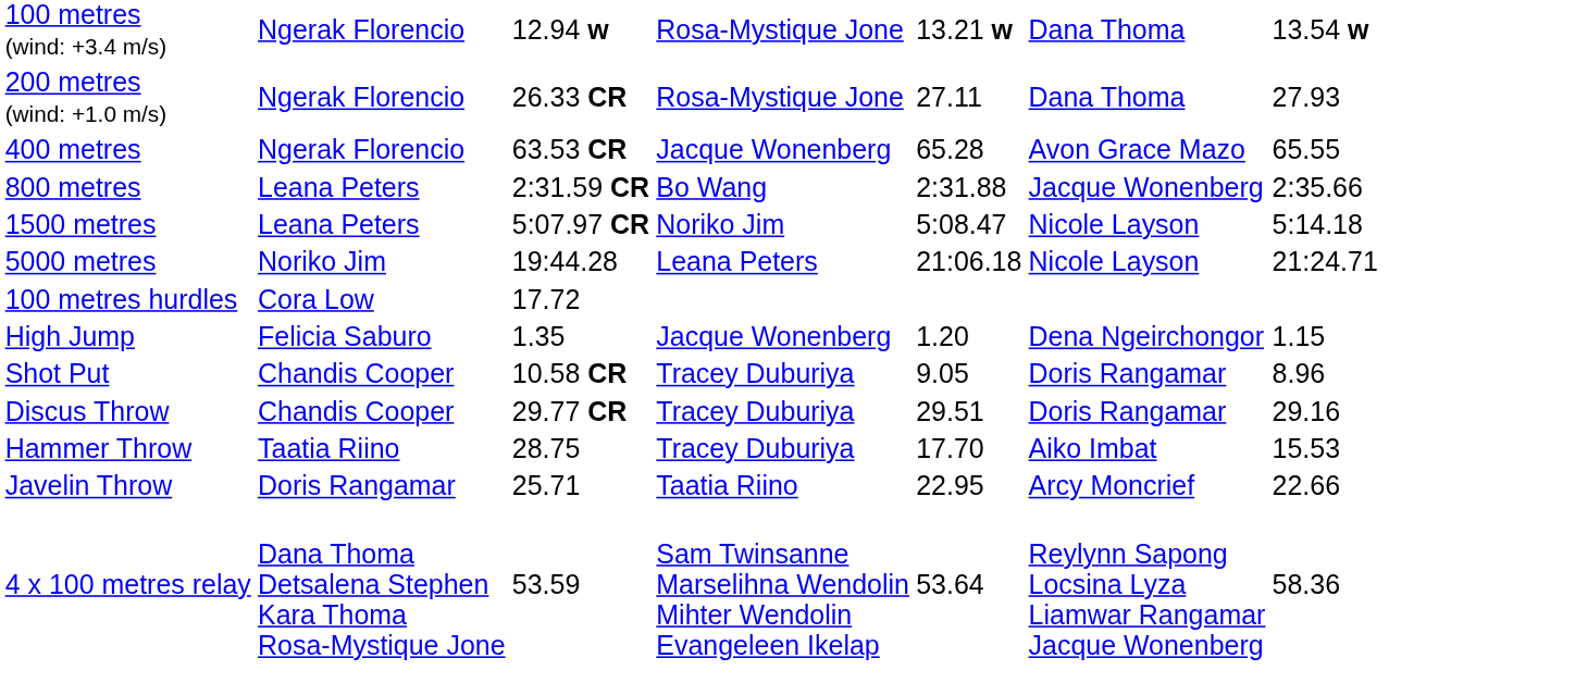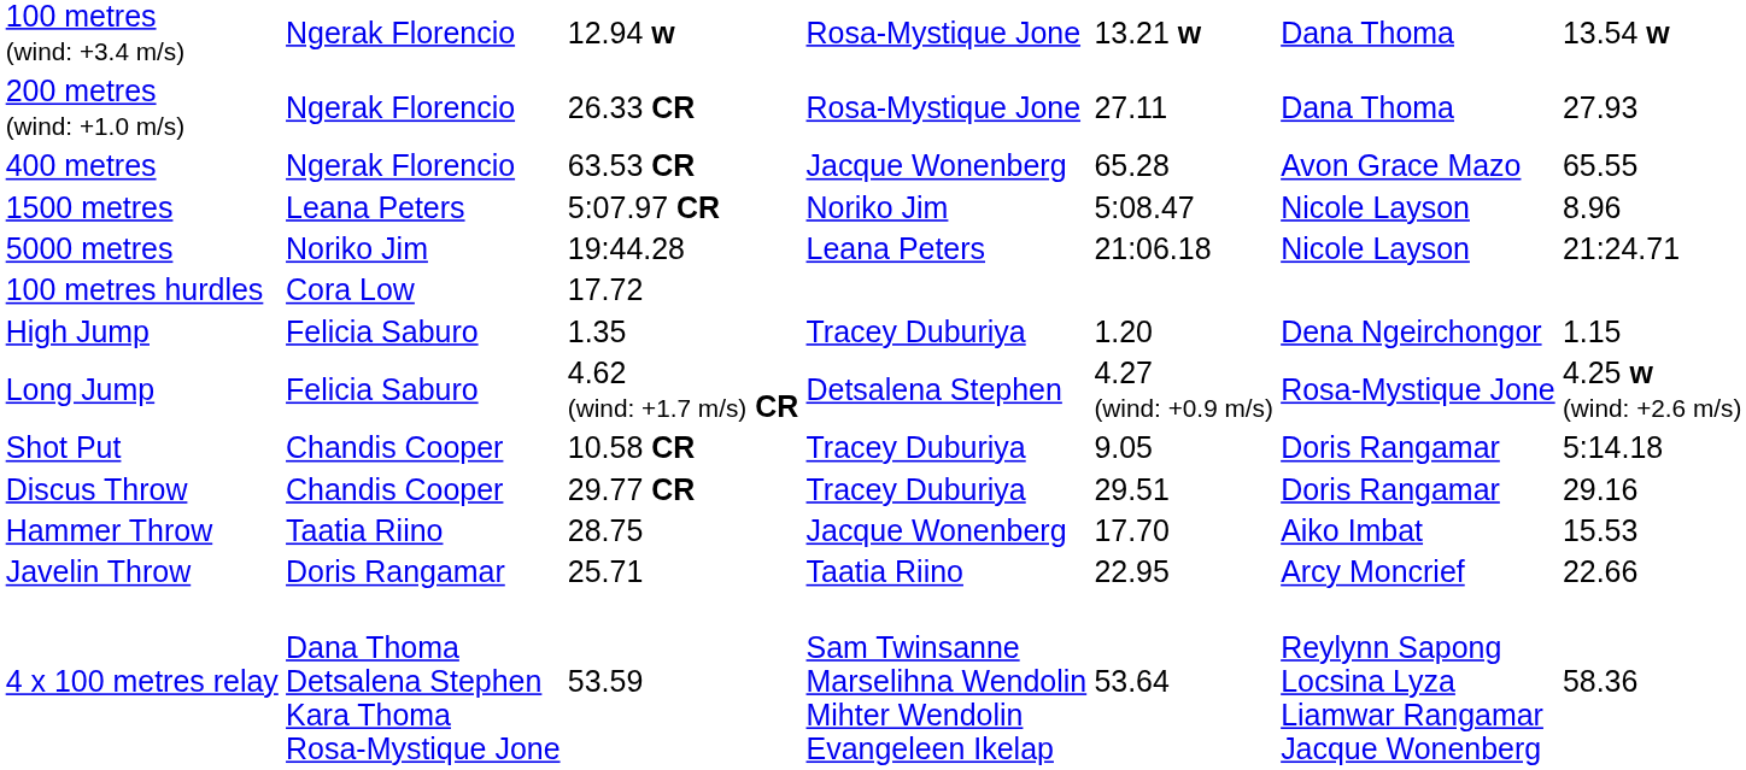 <table>
 <tr>
 <td><a href='#'>100 metres</a> <br> <small>(wind: +3.4 m/s)</small></td>
 <td align=left><a href='#'>Ngerak Florencio</a> <br> </td>
 <td>12.94 <strong>w</strong></td>
 <td align=left><a href='#'>Rosa-Mystique Jone</a> <br> </td>
 <td>13.21 <strong>w</strong></td>
 <td align=left><a href='#'>Dana Thoma</a> <br> </td>
 <td>13.54 <strong>w</strong></td>
 </tr>
 <tr>
 <td><a href='#'>200 metres</a> <br> <small>(wind: +1.0 m/s)</small></td>
 <td align=left><a href='#'>Ngerak Florencio</a> <br> </td>
 <td>26.33 <strong>CR</strong></td>
 <td align=left><a href='#'>Rosa-Mystique Jone</a> <br> </td>
 <td>27.11</td>
 <td align=left><a href='#'>Dana Thoma</a> <br> </td>
 <td>27.93</td>
 </tr>
 <tr>
 <td><a href='#'>400 metres</a></td>
 <td align=left><a href='#'>Ngerak Florencio</a> <br> </td>
 <td>63.53 <strong>CR</strong></td>
 <td align=left><a href='#'>Jacque Wonenberg</a> <br> </td>
 <td>65.28</td>
 <td align=left><a href='#'>Avon Grace Mazo</a> <br> </td>
 <td>65.55</td>
 </tr>
 <tr>
-<td><a href='#'>800 metres</a></td>
-<td align=left><a href='#'>Leana Peters</a> <br> </td>
-<td>2:31.59 <strong>CR</strong></td>
-<td align=left><a href='#'>Bo Wang</a> <br> </td>
-<td>2:31.88</td>
-<td align=left><a href='#'>Jacque Wonenberg</a> <br> </td>
-<td>2:35.66</td>
-</tr>
-<tr>
 <td><a href='#'>1500 metres</a></td>
 <td align=left><a href='#'>Leana Peters</a> <br> </td>
 <td>5:07.97 <strong>CR</strong></td>
 <td align=left><a href='#'>Noriko Jim</a> <br> </td>
 <td>5:08.47</td>
 <td align=left><a href='#'>Nicole Layson</a> <br> </td>
-<td>5:14.18</td>
+<td>8.96</td>
 </tr>
 <tr>
 <td><a href='#'>5000 metres</a></td>
 <td align=left><a href='#'>Noriko Jim</a> <br> </td>
 <td>19:44.28</td>
 <td align=left><a href='#'>Leana Peters</a> <br> </td>
 <td>21:06.18</td>
 <td align=left><a href='#'>Nicole Layson</a> <br> </td>
 <td>21:24.71</td>
 </tr>
 <tr>
 <td><a href='#'>100 metres hurdles</a></td>
 <td align=left><a href='#'>Cora Low</a> <br> </td>
 <td>17.72</td>
 <td></td>
 <td></td>
 <td></td>
 <td></td>
 </tr>
 <tr>
 <td><a href='#'>High Jump</a></td>
 <td align=left><a href='#'>Felicia Saburo</a> <br> </td>
 <td>1.35</td>
-<td align=left><a href='#'>Jacque Wonenberg</a> <br> </td>
+<td align=left><a href='#'>Tracey Duburiya</a> <br> </td>
 <td>1.20</td>
 <td align=left><a href='#'>Dena Ngeirchongor</a> <br> </td>
 <td>1.15</td>
+</tr>
+<tr>
+<td><a href='#'>Long Jump</a></td>
+<td align=left><a href='#'>Felicia Saburo</a> <br> </td>
+<td>4.62 <br> <small>(wind: +1.7 m/s)</small> <strong>CR</strong></td>
+<td align=left><a href='#'>Detsalena Stephen</a> <br> </td>
+<td>4.27 <br> <small>(wind: +0.9 m/s)</small></td>
+<td align=left><a href='#'>Rosa-Mystique Jone</a> <br> </td>
+<td>4.25 <strong>w</strong> <br> <small>(wind: +2.6 m/s)</small></td>
 </tr>
 <tr>
 <td><a href='#'>Shot Put</a></td>
 <td align=left><a href='#'>Chandis Cooper</a> <br> </td>
 <td>10.58 <strong>CR</strong></td>
 <td align=left><a href='#'>Tracey Duburiya</a> <br> </td>
 <td>9.05</td>
 <td align=left><a href='#'>Doris Rangamar</a> <br> </td>
-<td>8.96</td>
+<td>5:14.18</td>
 </tr>
 <tr>
 <td><a href='#'>Discus Throw</a></td>
 <td align=left><a href='#'>Chandis Cooper</a> <br> </td>
 <td>29.77 <strong>CR</strong></td>
 <td align=left><a href='#'>Tracey Duburiya</a> <br> </td>
 <td>29.51</td>
 <td align=left><a href='#'>Doris Rangamar</a> <br> </td>
 <td>29.16</td>
 </tr>
 <tr>
 <td><a href='#'>Hammer Throw</a></td>
 <td align=left><a href='#'>Taatia Riino</a> <br> </td>
 <td>28.75</td>
-<td align=left><a href='#'>Tracey Duburiya</a> <br> </td>
+<td align=left><a href='#'>Jacque Wonenberg</a> <br> </td>
 <td>17.70</td>
 <td align=left><a href='#'>Aiko Imbat</a> <br> </td>
 <td>15.53</td>
 </tr>
 <tr>
 <td><a href='#'>Javelin Throw</a></td>
 <td align=left><a href='#'>Doris Rangamar</a> <br> </td>
 <td>25.71</td>
 <td align=left><a href='#'>Taatia Riino</a> <br> </td>
 <td>22.95</td>
 <td align=left><a href='#'>Arcy Moncrief</a> <br> </td>
 <td>22.66</td>
 </tr>
 <tr>
 <td><a href='#'>4 x 100 metres relay</a></td>
 <td><br><a href='#'>Dana Thoma</a><br><a href='#'>Detsalena Stephen</a><br><a href='#'>Kara Thoma</a><br><a href='#'>Rosa-Mystique Jone</a></td>
 <td>53.59</td>
 <td><br><a href='#'>Sam Twinsanne</a><br><a href='#'>Marselihna Wendolin</a><br><a href='#'>Mihter Wendolin</a><br><a href='#'>Evangeleen Ikelap</a></td>
 <td>53.64</td>
 <td><br><a href='#'>Reylynn Sapong</a><br><a href='#'>Locsina Lyza</a><br><a href='#'>Liamwar Rangamar</a><br><a href='#'>Jacque Wonenberg</a></td>
 <td>58.36</td>
 </tr>
 </table>
